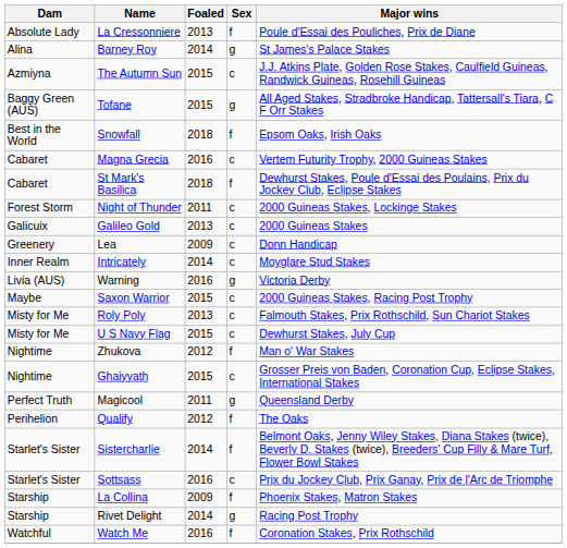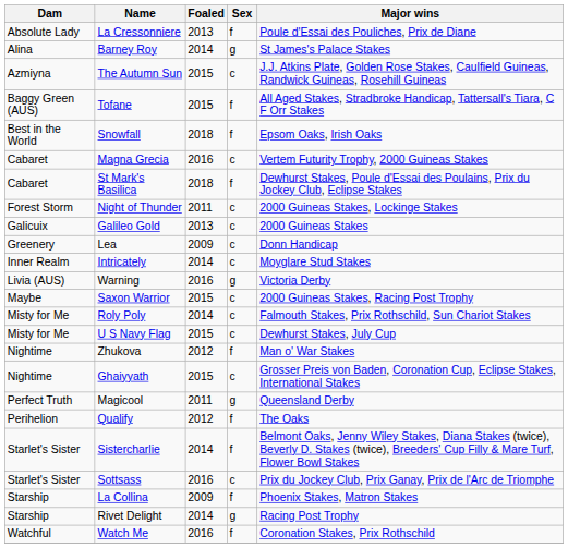 <table class="wikitable sortable">
 <tr>
 <th width="120px">Dam</th>
 <th width="120px">Name</th>
 <th width="35px">Foaled</th>
 <th width="35px">Sex</th>
 <th width="425px">Major wins</th>
 </tr>
 <tr>
 <td>Absolute Lady</td>
 <td><a href='#'>La Cressonniere</a></td>
 <td>2013</td>
 <td>f</td>
 <td><a href='#'>Poule d'Essai des Pouliches</a>, <a href='#'>Prix de Diane</a></td>
 </tr>
 <tr>
 <td>Alina</td>
 <td><a href='#'>Barney Roy</a></td>
 <td>2014</td>
 <td>g</td>
 <td><a href='#'>St James's Palace Stakes</a></td>
 </tr>
 <tr>
 <td>Azmiyna</td>
 <td><a href='#'>The Autumn Sun</a></td>
 <td>2015</td>
 <td>c</td>
 <td><a href='#'>J.J. Atkins Plate</a>, <a href='#'>Golden Rose Stakes</a>, <a href='#'>Caulfield Guineas</a>, <a href='#'>Randwick Guineas</a>, <a href='#'>Rosehill Guineas</a></td>
 </tr>
 <tr>
 <td>Baggy Green (AUS)</td>
 <td><a href='#'>Tofane</a></td>
 <td>2015</td>
-<td>g</td>
+<td>f</td>
 <td><a href='#'>All Aged Stakes</a>, <a href='#'>Stradbroke Handicap</a>, <a href='#'>Tattersall's Tiara</a>, <a href='#'>C F Orr Stakes</a></td>
 </tr>
 <tr>
 <td>Best in the World</td>
 <td><a href='#'>Snowfall</a></td>
 <td>2018</td>
 <td>f</td>
 <td><a href='#'>Epsom Oaks</a>, <a href='#'>Irish Oaks</a></td>
 </tr>
 <tr>
 <td>Cabaret</td>
 <td><a href='#'>Magna Grecia</a></td>
 <td>2016</td>
 <td>c</td>
 <td><a href='#'>Vertem Futurity Trophy</a>, <a href='#'>2000 Guineas Stakes</a></td>
 </tr>
 <tr>
 <td>Cabaret</td>
 <td><a href='#'>St Mark's Basilica</a></td>
 <td>2018</td>
 <td>f</td>
 <td><a href='#'>Dewhurst Stakes</a>, <a href='#'>Poule d'Essai des Poulains</a>, <a href='#'>Prix du Jockey Club</a>, <a href='#'>Eclipse Stakes</a></td>
 </tr>
 <tr>
 <td>Forest Storm</td>
 <td><a href='#'>Night of Thunder</a></td>
 <td>2011</td>
 <td>c</td>
 <td><a href='#'>2000 Guineas Stakes</a>, <a href='#'>Lockinge Stakes</a></td>
 </tr>
 <tr>
 <td>Galicuix</td>
 <td><a href='#'>Galileo Gold</a></td>
 <td>2013</td>
 <td>c</td>
 <td><a href='#'>2000 Guineas Stakes</a></td>
 </tr>
 <tr>
 <td>Greenery</td>
 <td>Lea</td>
 <td>2009</td>
 <td>c</td>
 <td><a href='#'>Donn Handicap</a></td>
 </tr>
 <tr>
 <td>Inner Realm</td>
 <td><a href='#'>Intricately</a></td>
 <td>2014</td>
 <td>c</td>
 <td><a href='#'>Moyglare Stud Stakes</a></td>
 </tr>
 <tr>
 <td>Livia (AUS)</td>
 <td>Warning</td>
 <td>2016</td>
 <td>g</td>
 <td><a href='#'>Victoria Derby</a></td>
 </tr>
 <tr>
 <td>Maybe</td>
 <td><a href='#'>Saxon Warrior</a></td>
 <td>2015</td>
 <td>c</td>
 <td><a href='#'>2000 Guineas Stakes</a>, <a href='#'>Racing Post Trophy</a></td>
 </tr>
 <tr>
 <td>Misty for Me</td>
 <td><a href='#'>Roly Poly</a></td>
-<td>2013</td>
+<td>2014</td>
 <td>c</td>
 <td><a href='#'>Falmouth Stakes</a>, <a href='#'>Prix Rothschild</a>, <a href='#'>Sun Chariot Stakes</a></td>
 </tr>
 <tr>
 <td>Misty for Me</td>
 <td><a href='#'>U S Navy Flag</a></td>
 <td>2015</td>
 <td>c</td>
 <td><a href='#'>Dewhurst Stakes</a>, <a href='#'>July Cup</a></td>
 </tr>
 <tr>
 <td>Nightime</td>
 <td>Zhukova</td>
 <td>2012</td>
 <td>f</td>
 <td><a href='#'>Man o' War Stakes</a></td>
 </tr>
 <tr>
 <td>Nightime</td>
 <td><a href='#'>Ghaiyyath</a></td>
 <td>2015</td>
 <td>c</td>
 <td><a href='#'>Grosser Preis von Baden</a>, <a href='#'>Coronation Cup</a>, <a href='#'>Eclipse Stakes</a>, <a href='#'>International Stakes</a></td>
 </tr>
 <tr>
 <td>Perfect Truth</td>
 <td>Magicool</td>
 <td>2011</td>
 <td>g</td>
 <td><a href='#'>Queensland Derby</a></td>
 </tr>
 <tr>
 <td>Perihelion</td>
 <td><a href='#'>Qualify</a></td>
 <td>2012</td>
 <td>f</td>
 <td><a href='#'>The Oaks</a></td>
 </tr>
 <tr>
 <td>Starlet's Sister</td>
 <td><a href='#'>Sistercharlie</a></td>
 <td>2014</td>
 <td>f</td>
 <td><a href='#'>Belmont Oaks</a>, <a href='#'>Jenny Wiley Stakes</a>, <a href='#'>Diana Stakes</a> (twice), <a href='#'>Beverly D. Stakes</a> (twice), <a href='#'>Breeders' Cup Filly & Mare Turf</a>, <a href='#'>Flower Bowl Stakes</a></td>
 </tr>
 <tr>
 <td>Starlet's Sister</td>
 <td><a href='#'>Sottsass</a></td>
 <td>2016</td>
 <td>c</td>
 <td><a href='#'>Prix du Jockey Club</a>, <a href='#'>Prix Ganay</a>, <a href='#'>Prix de l'Arc de Triomphe</a></td>
 </tr>
 <tr>
 <td>Starship</td>
 <td><a href='#'>La Collina</a></td>
 <td>2009</td>
 <td>f</td>
 <td><a href='#'>Phoenix Stakes</a>, <a href='#'>Matron Stakes</a></td>
 </tr>
 <tr>
 <td>Starship</td>
 <td>Rivet Delight</td>
 <td>2014</td>
 <td>g</td>
 <td><a href='#'>Racing Post Trophy</a></td>
 </tr>
 <tr>
 <td>Watchful</td>
 <td><a href='#'>Watch Me</a></td>
 <td>2016</td>
 <td>f</td>
 <td><a href='#'>Coronation Stakes</a>, <a href='#'>Prix Rothschild</a></td>
 </tr>
 <tr>
 </tr>
 </table>
